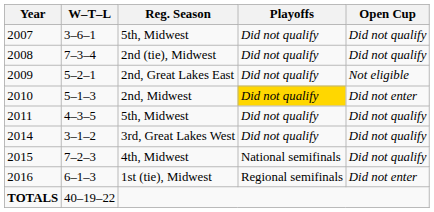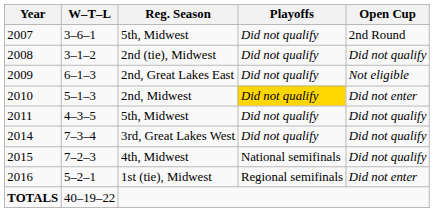 <table class="wikitable">
 <tr>
 <th>Year</th>
 <th>W–T–L</th>
 <th>Reg. Season</th>
 <th>Playoffs</th>
 <th>Open Cup</th>
 </tr>
 <tr>
 <td>2007</td>
 <td>3–6–1</td>
 <td>5th, Midwest</td>
 <td><em>Did not qualify</em></td>
-<td><em>Did not qualify</em></td>
+<td>2nd Round</td>
 </tr>
 <tr>
 <td>2008</td>
-<td>7–3–4</td>
+<td>3–1–2</td>
 <td>2nd (tie), Midwest</td>
 <td><em>Did not qualify</em></td>
 <td><em>Did not qualify</em></td>
 </tr>
 <tr>
 <td>2009</td>
-<td>5–2–1</td>
+<td>6–1–3</td>
 <td>2nd, Great Lakes East</td>
 <td><em>Did not qualify</em></td>
 <td><em>Not eligible</em></td>
 </tr>
 <tr>
 <td>2010</td>
 <td>5–1–3</td>
 <td>2nd, Midwest</td>
 <td style="background: gold;"><em>Did not qualify</em></td>
 <td><em>Did not enter</em></td>
 </tr>
 <tr>
 <td>2011</td>
 <td>4–3–5</td>
 <td>5th, Midwest</td>
 <td><em>Did not qualify</em></td>
 <td><em>Did not qualify</em></td>
 </tr>
 <tr>
 <td>2014</td>
-<td>3–1–2</td>
+<td>7–3–4</td>
 <td>3rd, Great Lakes West</td>
 <td><em>Did not qualify</em></td>
 <td><em>Did not qualify</em></td>
 </tr>
 <tr>
 <td>2015</td>
 <td>7–2–3</td>
 <td>4th, Midwest</td>
 <td>National semifinals</td>
 <td><em>Did not qualify</em></td>
 </tr>
 <tr>
 <td>2016</td>
-<td>6–1–3</td>
+<td>5–2–1</td>
 <td>1st (tie), Midwest</td>
 <td>Regional semifinals</td>
 <td><em>Did not enter</em></td>
 </tr>
 <tr>
 <td><strong>TOTALS</strong></td>
 <td>40–19–22</td>
 <td colspan=3></td>
 </tr>
 </table>
